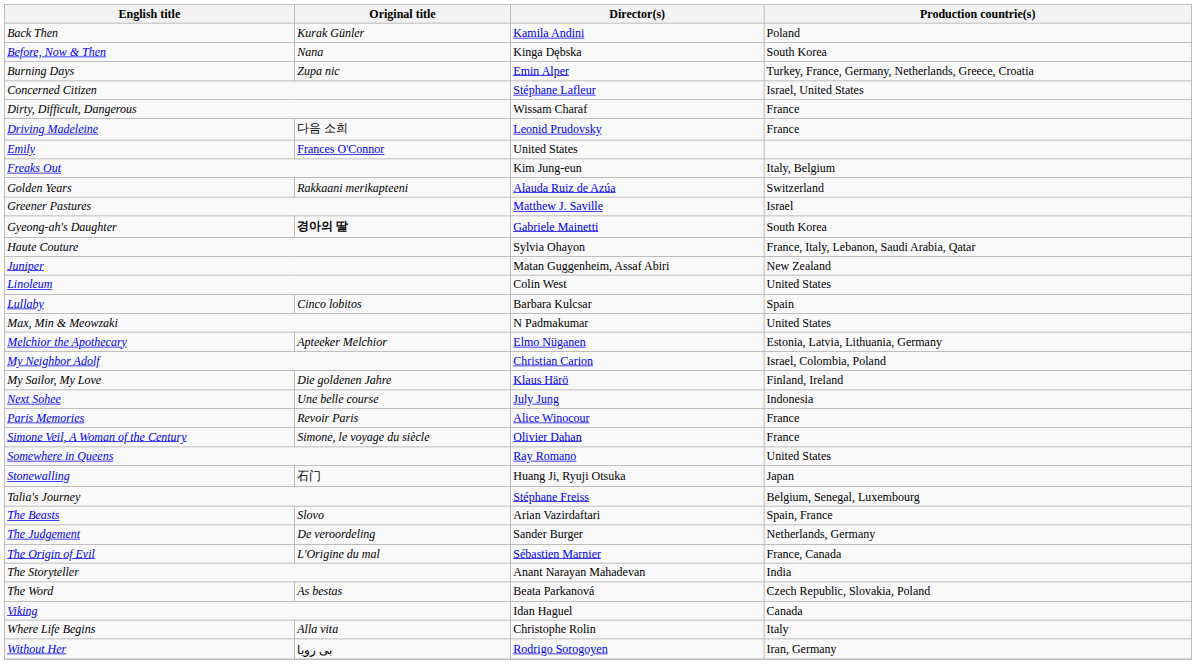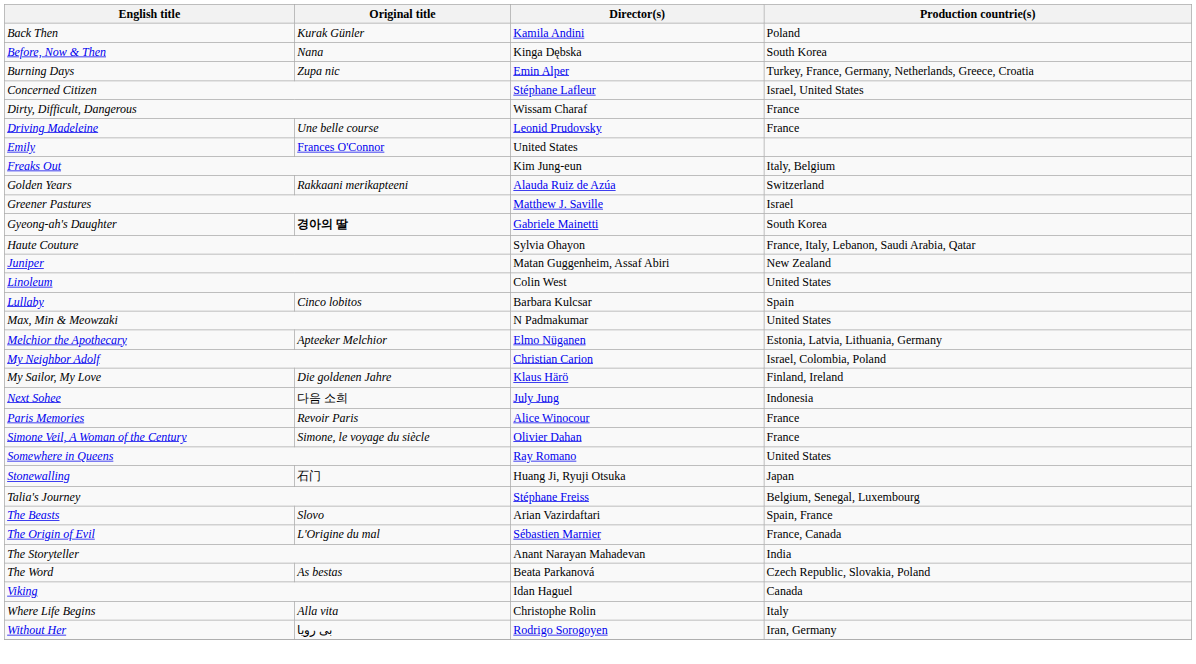 <table class="sortable wikitable" style="width:100%; margin-bottom:4px" cellpadding="5">
 <tr>
 <th scope="col">English title</th>
 <th scope="col">Original title</th>
 <th scope="col">Director(s)</th>
 <th scope="col">Production countrie(s)</th>
 </tr>
 <tr>
 <td><em>Back Then</em></td>
 <td><em>Kurak Günler</em></td>
 <td><a href='#'>Kamila Andini</a></td>
 <td>Poland</td>
 </tr>
 <tr>
 <td><em><a href='#'>Before, Now & Then</a></em></td>
 <td><em>Nana</em></td>
 <td>Kinga Dębska</td>
 <td>South Korea</td>
 </tr>
 <tr>
 <td><em>Burning Days</em></td>
 <td><em>Zupa nic</em></td>
 <td><a href='#'>Emin Alper</a></td>
 <td>Turkey, France, Germany, Netherlands, Greece, Croatia</td>
 </tr>
 <tr>
 <td colspan="2"><em>Concerned Citizen</em></td>
 <td><a href='#'>Stéphane Lafleur</a></td>
 <td>Israel, United States</td>
 </tr>
 <tr>
 <td colspan="2"><em>Dirty, Difficult, Dangerous</em> </td>
 <td>Wissam Charaf</td>
 <td>France</td>
 </tr>
 <tr>
 <td><em><a href='#'>Driving Madeleine</a></em></td>
-<td>다음 소희</td>
+<td><em>Une belle course</em></td>
 <td><a href='#'>Leonid Prudovsky</a></td>
 <td>France</td>
 </tr>
 <tr>
 <td><em><a href='#'>Emily</a></em></td>
 <td><a href='#'>Frances O'Connor</a></td>
 <td>United States</td>
 </tr>
 <tr>
 <td colspan="2"><em><a href='#'>Freaks Out</a></em></td>
 <td>Kim Jung-eun</td>
 <td>Italy, Belgium</td>
 </tr>
 <tr>
 <td><em>Golden Years</em></td>
 <td><em>Rakkaani merikapteeni</em></td>
 <td><a href='#'>Alauda Ruiz de Azúa</a></td>
 <td>Switzerland</td>
 </tr>
 <tr>
 <td colspan="2"><em>Greener Pastures</em></td>
 <td><a href='#'>Matthew J. Saville</a></td>
 <td>Israel</td>
 </tr>
 <tr>
 <td><em>Gyeong-ah's Daughter</em></td>
 <td><strong>경아의 딸</strong></td>
 <td><a href='#'>Gabriele Mainetti</a></td>
 <td>South Korea</td>
 </tr>
 <tr>
 <td colspan="2"><em>Haute Couture</em></td>
 <td>Sylvia Ohayon</td>
 <td>France, Italy, Lebanon, Saudi Arabia, Qatar</td>
 </tr>
 <tr>
 <td colspan="2"><em><a href='#'>Juniper</a></em></td>
 <td>Matan Guggenheim, Assaf Abiri</td>
 <td>New Zealand</td>
 </tr>
 <tr>
 <td colspan="2"><em><a href='#'>Linoleum</a></em></td>
 <td>Colin West</td>
 <td>United States</td>
 </tr>
 <tr>
 <td><em><a href='#'>Lullaby</a></em></td>
 <td><em>Cinco lobitos</em></td>
 <td>Barbara Kulcsar</td>
 <td>Spain</td>
 </tr>
 <tr>
 <td colspan="2"><em>Max, Min & Meowzaki</em></td>
 <td>N Padmakumar</td>
 <td>United States</td>
 </tr>
 <tr>
 <td><em><a href='#'>Melchior the Apothecary</a></em></td>
 <td><em>Apteeker Melchior</em></td>
 <td><a href='#'>Elmo Nüganen</a></td>
 <td>Estonia, Latvia, Lithuania, Germany</td>
 </tr>
 <tr>
 <td colspan="2"><em><a href='#'>My Neighbor Adolf</a></em></td>
 <td><a href='#'>Christian Carion</a></td>
 <td>Israel, Colombia, Poland</td>
 </tr>
 <tr>
 <td><em>My Sailor, My Love</em></td>
 <td><em>Die goldenen Jahre</em></td>
 <td><a href='#'>Klaus Härö</a></td>
 <td>Finland, Ireland</td>
 </tr>
 <tr>
 <td><em><a href='#'>Next Sohee</a></em></td>
-<td><em>Une belle course</em></td>
+<td>다음 소희</td>
 <td><a href='#'>July Jung</a></td>
 <td>Indonesia</td>
 </tr>
 <tr>
 <td><em><a href='#'>Paris Memories</a></em></td>
 <td><em>Revoir Paris</em></td>
 <td><a href='#'>Alice Winocour</a></td>
 <td>France</td>
 </tr>
 <tr>
 <td><em><a href='#'>Simone Veil, A Woman of the Century</a></em></td>
 <td><em>Simone, le voyage du siècle</em></td>
 <td><a href='#'>Olivier Dahan</a></td>
 <td>France</td>
 </tr>
 <tr>
 <td colspan="2"><em><a href='#'>Somewhere in Queens</a></em></td>
 <td><a href='#'>Ray Romano</a></td>
 <td>United States</td>
 </tr>
 <tr>
 <td><em><a href='#'>Stonewalling</a></em></td>
 <td>石门</td>
 <td>Huang Ji, Ryuji Otsuka</td>
 <td>Japan</td>
 </tr>
 <tr>
 <td colspan="2"><em>Talia's Journey</em> </td>
 <td><a href='#'>Stéphane Freiss</a></td>
 <td>Belgium, Senegal, Luxembourg</td>
 </tr>
 <tr>
 <td><em><a href='#'>The Beasts</a></em></td>
 <td><em>Slovo</em></td>
 <td>Arian Vazirdaftari</td>
 <td>Spain, France</td>
 </tr>
 <tr>
-<td><em><a href='#'>The Judgement</a></em></td>
-<td><em>De veroordeling</em></td>
-<td>Sander Burger</td>
-<td>Netherlands, Germany</td>
-</tr>
-<tr>
 <td><em><a href='#'>The Origin of Evil</a></em></td>
 <td><em>L'Origine du mal</em></td>
 <td><a href='#'>Sébastien Marnier</a></td>
 <td>France, Canada</td>
 </tr>
 <tr>
 <td colspan="2"><em>The Storyteller</em></td>
 <td>Anant Narayan Mahadevan</td>
 <td>India</td>
 </tr>
 <tr>
 <td><em>The Word</em></td>
 <td><em>As bestas</em></td>
 <td>Beata Parkanová</td>
 <td>Czech Republic, Slovakia, Poland</td>
 </tr>
 <tr>
 <td colspan="2"><em><a href='#'>Viking</a></em></td>
 <td>Idan Haguel</td>
 <td>Canada</td>
 </tr>
 <tr>
 <td><em>Where Life Begins</em></td>
 <td><em>Alla vita</em></td>
 <td>Christophe Rolin</td>
 <td>Italy</td>
 </tr>
 <tr>
 <td><em><a href='#'>Without Her</a></em></td>
 <td>بی رویا</td>
 <td><a href='#'>Rodrigo Sorogoyen</a></td>
 <td>Iran, Germany</td>
 </tr>
 <tr>
 </tr>
 </table>
